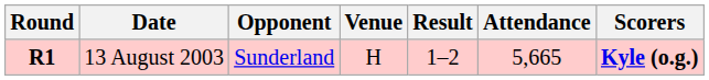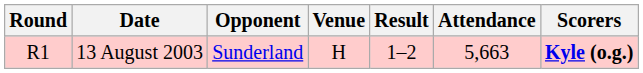 <table class= "wikitable " style="font-size:100%; text-align:center">
 <tr>
 <th>Round</th>
 <th>Date</th>
 <th>Opponent</th>
 <th>Venue</th>
 <th>Result</th>
 <th>Attendance</th>
 <th>Scorers</th>
 </tr>
 <tr style="background: #FFCCCC;">
-<td><strong>R1</strong></td>
+<td>R1</td>
 <td>13 August 2003</td>
 <td><a href='#'>Sunderland</a></td>
 <td>H</td>
 <td>1–2</td>
-<td>5,665</td>
+<td>5,663</td>
 <td><strong><a href='#'>Kyle</a> (o.g.)</strong></td>
 </tr>
 </table>
